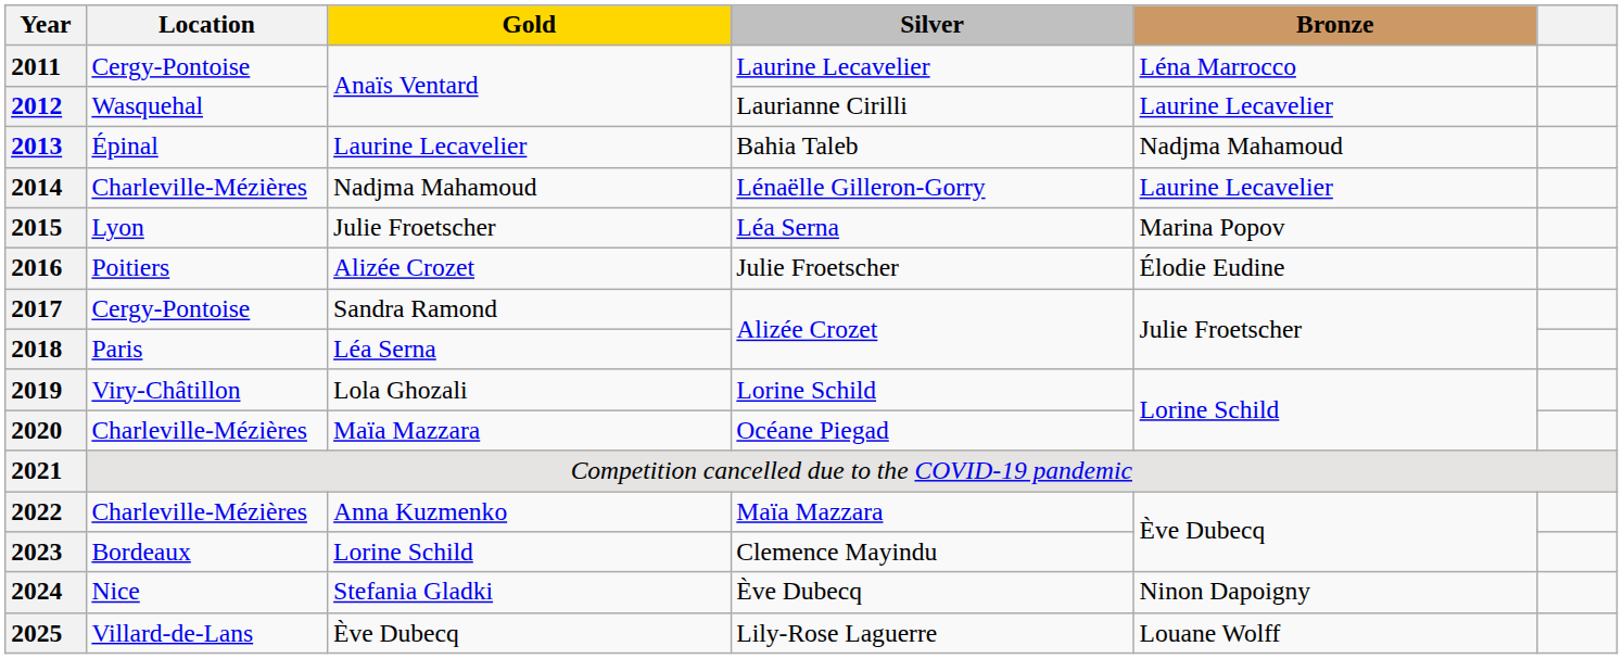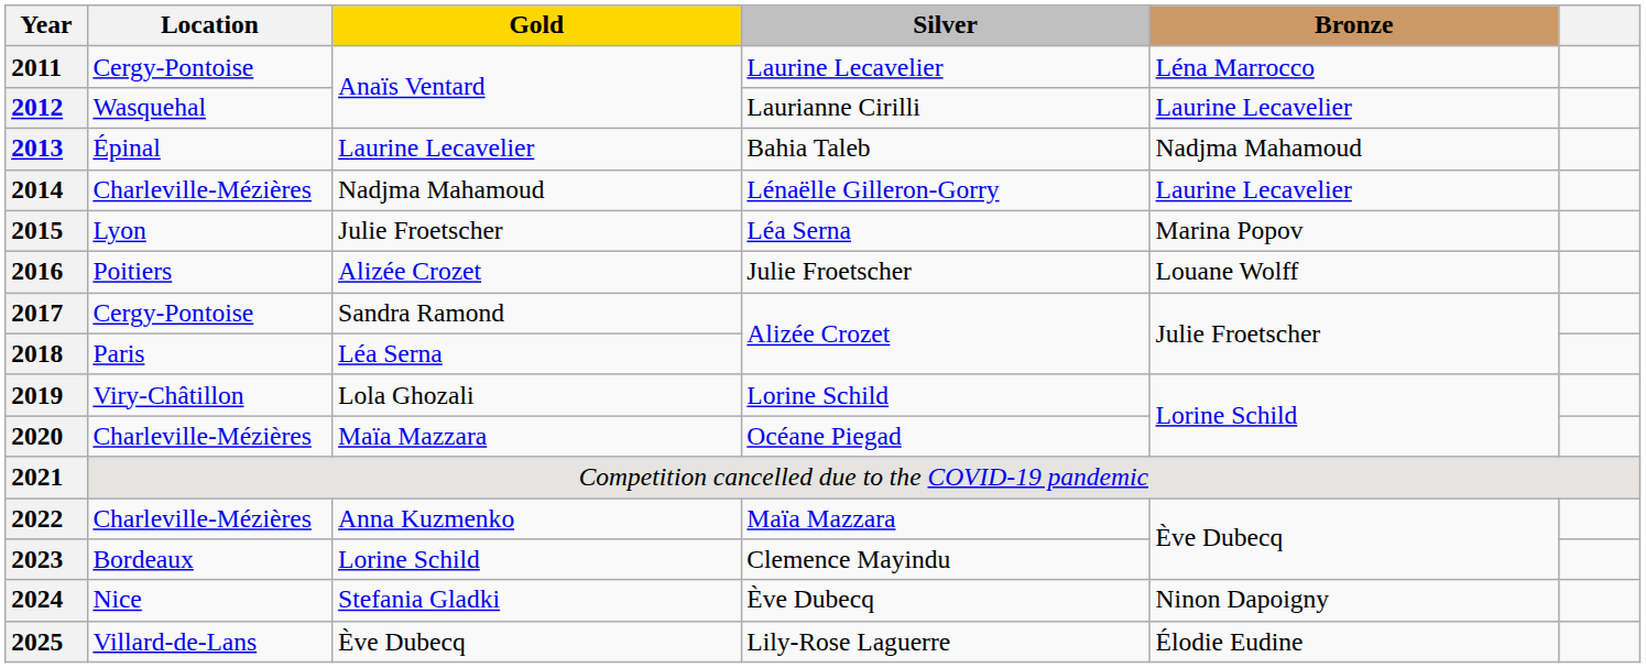 <table class="wikitable unsortable" style="text-align:left; width:80%">
 <tr>
 <th scope="col" style="text-align:center; width:5%">Year</th>
 <th scope="col" style="text-align:center; width:15%">Location</th>
 <td scope="col" style="text-align:center; width:25%; background:gold"><strong>Gold</strong></td>
 <td scope="col" style="text-align:center; width:25%; background:silver"><strong>Silver</strong></td>
 <td scope="col" style="text-align:center; width:25%; background:#c96"><strong>Bronze</strong></td>
 <th scope="col" style="text-align:center; width:5%"></th>
 </tr>
 <tr>
 <th scope="row" style="text-align:left">2011</th>
 <td><a href='#'>Cergy-Pontoise</a></td>
 <td rowspan="2"><a href='#'>Anaïs Ventard</a></td>
 <td><a href='#'>Laurine Lecavelier</a></td>
 <td><a href='#'>Léna Marrocco</a></td>
 <td></td>
 </tr>
 <tr>
 <th scope="row" style="text-align:left"><a href='#'>2012</a></th>
 <td><a href='#'>Wasquehal</a></td>
 <td>Laurianne Cirilli</td>
 <td><a href='#'>Laurine Lecavelier</a></td>
 <td></td>
 </tr>
 <tr>
 <th scope="row" style="text-align:left"><a href='#'>2013</a></th>
 <td><a href='#'>Épinal</a></td>
 <td><a href='#'>Laurine Lecavelier</a></td>
 <td>Bahia Taleb</td>
 <td>Nadjma Mahamoud</td>
 <td></td>
 </tr>
 <tr>
 <th scope="row" style="text-align:left">2014</th>
 <td><a href='#'>Charleville-Mézières</a></td>
 <td>Nadjma Mahamoud</td>
 <td><a href='#'>Lénaëlle Gilleron-Gorry</a></td>
 <td><a href='#'>Laurine Lecavelier</a></td>
 <td></td>
 </tr>
 <tr>
 <th scope="row" style="text-align:left">2015</th>
 <td><a href='#'>Lyon</a></td>
 <td>Julie Froetscher</td>
 <td><a href='#'>Léa Serna</a></td>
 <td>Marina Popov</td>
 <td></td>
 </tr>
 <tr>
 <th scope="row" style="text-align:left">2016</th>
 <td><a href='#'>Poitiers</a></td>
 <td><a href='#'>Alizée Crozet</a></td>
 <td>Julie Froetscher</td>
-<td>Élodie Eudine</td>
+<td>Louane Wolff</td>
 <td></td>
 </tr>
 <tr>
 <th scope="row" style="text-align:left">2017</th>
 <td><a href='#'>Cergy-Pontoise</a></td>
 <td>Sandra Ramond</td>
 <td rowspan="2"><a href='#'>Alizée Crozet</a></td>
 <td rowspan="2">Julie Froetscher</td>
 <td></td>
 </tr>
 <tr>
 <th scope="row" style="text-align:left">2018</th>
 <td><a href='#'>Paris</a></td>
 <td><a href='#'>Léa Serna</a></td>
 <td></td>
 </tr>
 <tr>
 <th scope="row" style="text-align:left">2019</th>
 <td><a href='#'>Viry-Châtillon</a></td>
 <td>Lola Ghozali</td>
 <td><a href='#'>Lorine Schild</a></td>
 <td rowspan="2"><a href='#'>Lorine Schild</a></td>
 <td></td>
 </tr>
 <tr>
 <th scope="row" style="text-align:left">2020</th>
 <td><a href='#'>Charleville-Mézières</a></td>
 <td><a href='#'>Maïa Mazzara</a></td>
 <td><a href='#'>Océane Piegad</a></td>
 <td></td>
 </tr>
 <tr>
 <th scope="row" style="text-align:left">2021</th>
 <td colspan="5" bgcolor="e5e4e2" align="center"><em>Competition cancelled due to the <a href='#'>COVID-19 pandemic</a></em></td>
 </tr>
 <tr>
 <th scope="row" style="text-align:left">2022</th>
 <td><a href='#'>Charleville-Mézières</a></td>
 <td><a href='#'>Anna Kuzmenko</a></td>
 <td> <a href='#'>Maïa Mazzara</a></td>
 <td rowspan="2">Ève Dubecq</td>
 <td></td>
 </tr>
 <tr>
 <th scope="row" style="text-align:left">2023</th>
 <td><a href='#'>Bordeaux</a></td>
 <td><a href='#'>Lorine Schild</a></td>
 <td>Clemence Mayindu</td>
 <td></td>
 </tr>
 <tr>
 <th scope="row" style="text-align:left">2024</th>
 <td><a href='#'>Nice</a></td>
 <td><a href='#'>Stefania Gladki</a></td>
 <td>Ève Dubecq</td>
 <td>Ninon Dapoigny</td>
 <td></td>
 </tr>
 <tr>
 <th scope="row" style="text-align:left">2025</th>
 <td><a href='#'>Villard-de-Lans</a></td>
 <td>Ève Dubecq</td>
 <td>Lily-Rose Laguerre</td>
-<td>Louane Wolff</td>
+<td>Élodie Eudine</td>
 <td></td>
 </tr>
 </table>
